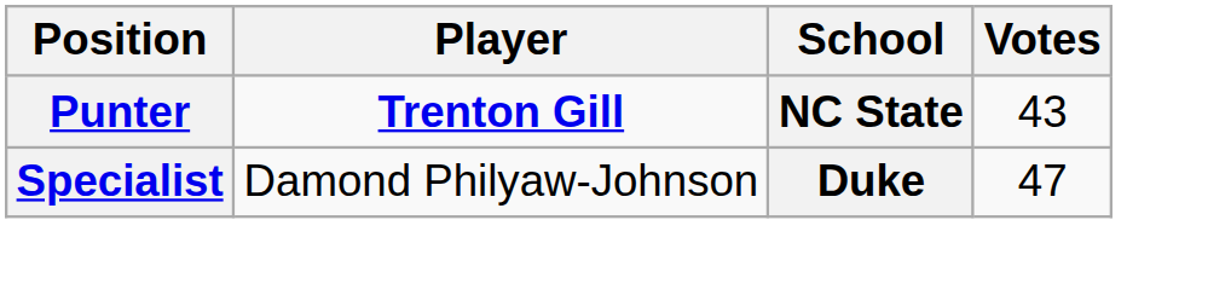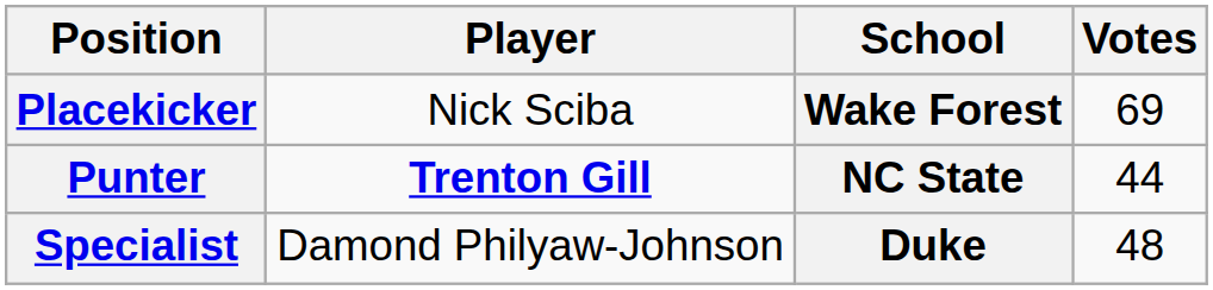 <table class="wikitable" style="text-align: center;">
 <tr>
 <th>Position</th>
 <th>Player</th>
 <th>School</th>
 <th>Votes</th>
 </tr>
 <tr>
+<th rowspan="1"><a href='#'>Placekicker</a></th>
+<td>Nick Sciba</td>
+<th style=>Wake Forest</th>
+<td>69</td>
+</tr>
+<tr>
 <th rowspan="1"><a href='#'>Punter</a></th>
 <td><strong><a href='#'>Trenton Gill</a></strong></td>
 <th style=>NC State</th>
-<td>43</td>
+<td>44</td>
 </tr>
 <tr>
 <th rowspan="1"><a href='#'>Specialist</a></th>
 <td>Damond Philyaw-Johnson</td>
 <th style=>Duke</th>
-<td>47</td>
+<td>48</td>
 </tr>
 </table>
